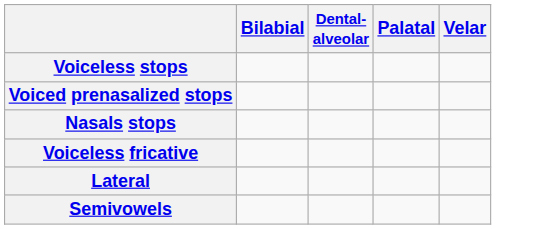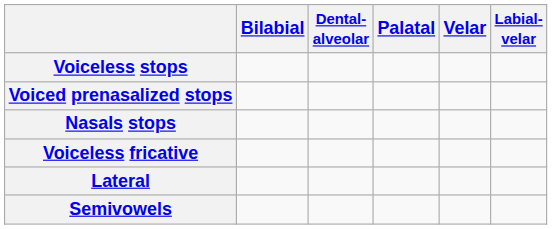 <table class="wikitable" style="text-align:center;">
 <tr>
 <th></th>
 <th><a href='#'>Bilabial</a></th>
 <th><small><a href='#'>Dental-<br>alveolar</a></small></th>
 <th><a href='#'>Palatal</a></th>
 <th><a href='#'>Velar</a></th>
+<th><small><a href='#'>Labial-<br>velar</a></small></th>
 </tr>
 <tr>
 <th><a href='#'>Voiceless</a> <a href='#'>stops</a></th>
+<td></td>
 <td></td>
 <td></td>
 <td></td>
 <td></td>
 </tr>
 <tr>
 <th><a href='#'>Voiced</a> <a href='#'>prenasalized</a> <a href='#'>stops</a></th>
 <td></td>
 <td></td>
 <td></td>
 <td></td>
+<td></td>
 </tr>
 <tr>
 <th><a href='#'>Nasals</a> <a href='#'>stops</a></th>
+<td></td>
 <td></td>
 <td></td>
 <td></td>
 <td></td>
 </tr>
 <tr>
 <th><a href='#'>Voiceless</a> <a href='#'>fricative</a></th>
 <td></td>
 <td></td>
 <td></td>
 <td></td>
+<td></td>
 </tr>
 <tr>
 <th><a href='#'>Lateral</a></th>
+<td></td>
 <td></td>
 <td></td>
 <td></td>
 <td></td>
 </tr>
 <tr>
 <th><a href='#'>Semivowels</a></th>
 <td></td>
 <td></td>
 <td></td>
 <td></td>
+<td></td>
 </tr>
 </table>
